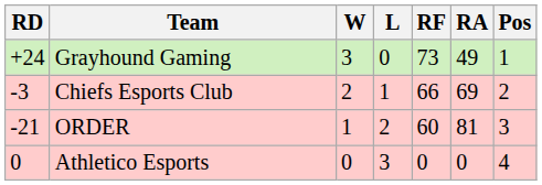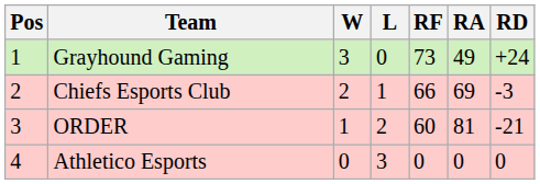 <table class="wikitable">
 <tr>
-<th width="20">RD</th>
+<th width="20">Pos</th>
 <th width="200">Team</th>
 <th width="20">W</th>
 <th width="20">L</th>
 <th width="20">RF</th>
 <th width="20">RA</th>
-<th width="20">Pos</th>
+<th width="20">RD</th>
 </tr>
 <tr style="background: #D0F0C0;">
-<td>+24</td>
+<td>1</td>
 <td>Grayhound Gaming</td>
 <td>3</td>
 <td>0</td>
 <td>73</td>
 <td>49</td>
-<td>1</td>
+<td>+24</td>
 </tr>
 <tr style="background: #FFCCCC;">
-<td>-3</td>
+<td>2</td>
 <td>Chiefs Esports Club</td>
 <td>2</td>
 <td>1</td>
 <td>66</td>
 <td>69</td>
-<td>2</td>
+<td>-3</td>
 </tr>
 <tr style="background: #FFCCCC;">
-<td>-21</td>
+<td>3</td>
 <td>ORDER</td>
 <td>1</td>
 <td>2</td>
 <td>60</td>
 <td>81</td>
-<td>3</td>
+<td>-21</td>
 </tr>
 <tr style="background: #FFCCCC;">
-<td>0</td>
+<td>4</td>
 <td>Athletico Esports</td>
 <td>0</td>
 <td>3</td>
 <td>0</td>
 <td>0</td>
-<td>4</td>
+<td>0</td>
 </tr>
 </table>
